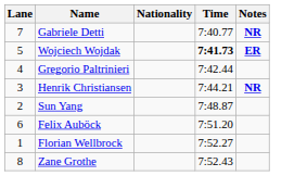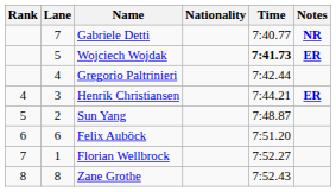 <table class="wikitable sortable" style="text-align:center">
 <tr>
+<th>Rank</th>
 <th>Lane</th>
 <th>Name</th>
 <th>Nationality</th>
 <th>Time</th>
 <th>Notes</th>
 </tr>
 <tr>
+<td></td>
 <td>7</td>
 <td align=left><a href='#'>Gabriele Detti</a></td>
 <td align=left></td>
 <td>7:40.77</td>
 <td><strong><a href='#'>NR</a></strong></td>
 </tr>
 <tr>
+<td></td>
 <td>5</td>
 <td align=left><a href='#'>Wojciech Wojdak</a></td>
 <td align=left></td>
 <td><strong>7:41.73</strong></td>
 <td><strong><a href='#'>ER</a></strong></td>
 </tr>
 <tr>
+<td></td>
 <td>4</td>
 <td align=left><a href='#'>Gregorio Paltrinieri</a></td>
 <td align=left></td>
 <td>7:42.44</td>
 <td></td>
 </tr>
 <tr>
+<td>4</td>
 <td>3</td>
 <td align=left><a href='#'>Henrik Christiansen</a></td>
 <td align=left></td>
 <td>7:44.21</td>
-<td><strong><a href='#'>NR</a></strong></td>
+<td><strong><a href='#'>ER</a></strong></td>
 </tr>
 <tr>
+<td>5</td>
 <td>2</td>
 <td align=left><a href='#'>Sun Yang</a></td>
 <td align=left></td>
 <td>7:48.87</td>
 <td></td>
 </tr>
 <tr>
 <td>6</td>
+<td>6</td>
 <td align=left><a href='#'>Felix Auböck</a></td>
 <td align=left></td>
 <td>7:51.20</td>
 <td></td>
 </tr>
 <tr>
+<td>7</td>
 <td>1</td>
 <td align=left><a href='#'>Florian Wellbrock</a></td>
 <td align=left></td>
 <td>7:52.27</td>
 <td></td>
 </tr>
 <tr>
 <td>8</td>
+<td>8</td>
 <td align=left><a href='#'>Zane Grothe</a></td>
 <td align=left></td>
 <td>7:52.43</td>
 <td></td>
 </tr>
 </table>
